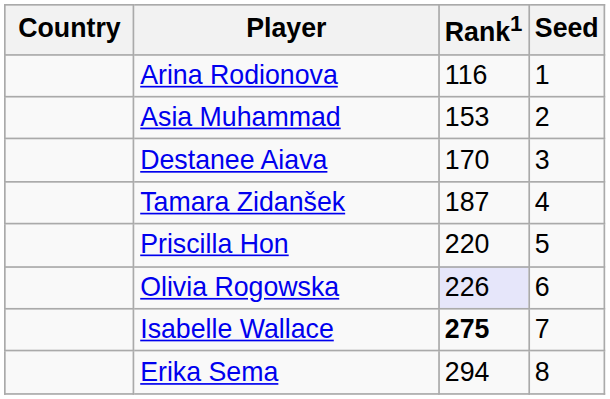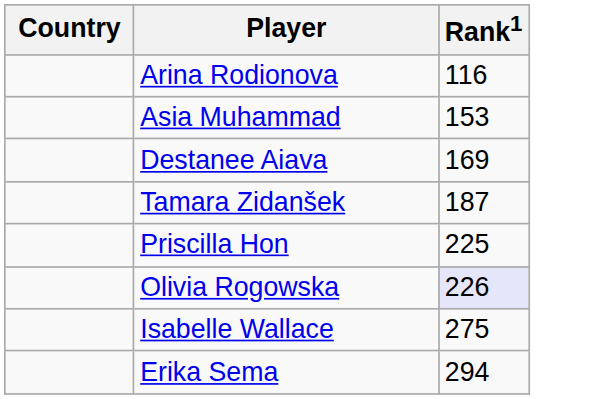 <table class="sortable wikitable">
 <tr>
 <th width="70">Country</th>
 <th width="175">Player</th>
 <th>Rank<sup>1</sup></th>
-<th>Seed</th>
 </tr>
 <tr>
 <td></td>
 <td><a href='#'>Arina Rodionova</a></td>
 <td>116</td>
-<td>1</td>
 </tr>
 <tr>
 <td></td>
 <td><a href='#'>Asia Muhammad</a></td>
 <td>153</td>
-<td>2</td>
 </tr>
 <tr>
 <td></td>
 <td><a href='#'>Destanee Aiava</a></td>
-<td>170</td>
-<td>3</td>
+<td>169</td>
 </tr>
 <tr>
 <td></td>
 <td><a href='#'>Tamara Zidanšek</a></td>
 <td>187</td>
-<td>4</td>
 </tr>
 <tr>
 <td></td>
 <td><a href='#'>Priscilla Hon</a></td>
-<td>220</td>
-<td>5</td>
+<td>225</td>
 </tr>
 <tr>
 <td></td>
 <td><a href='#'>Olivia Rogowska</a></td>
 <td style="background: lavender;">226</td>
-<td>6</td>
 </tr>
 <tr>
 <td></td>
 <td><a href='#'>Isabelle Wallace</a></td>
-<td><strong>275</strong></td>
-<td>7</td>
+<td>275</td>
 </tr>
 <tr>
 <td></td>
 <td><a href='#'>Erika Sema</a></td>
 <td>294</td>
-<td>8</td>
 </tr>
 </table>
